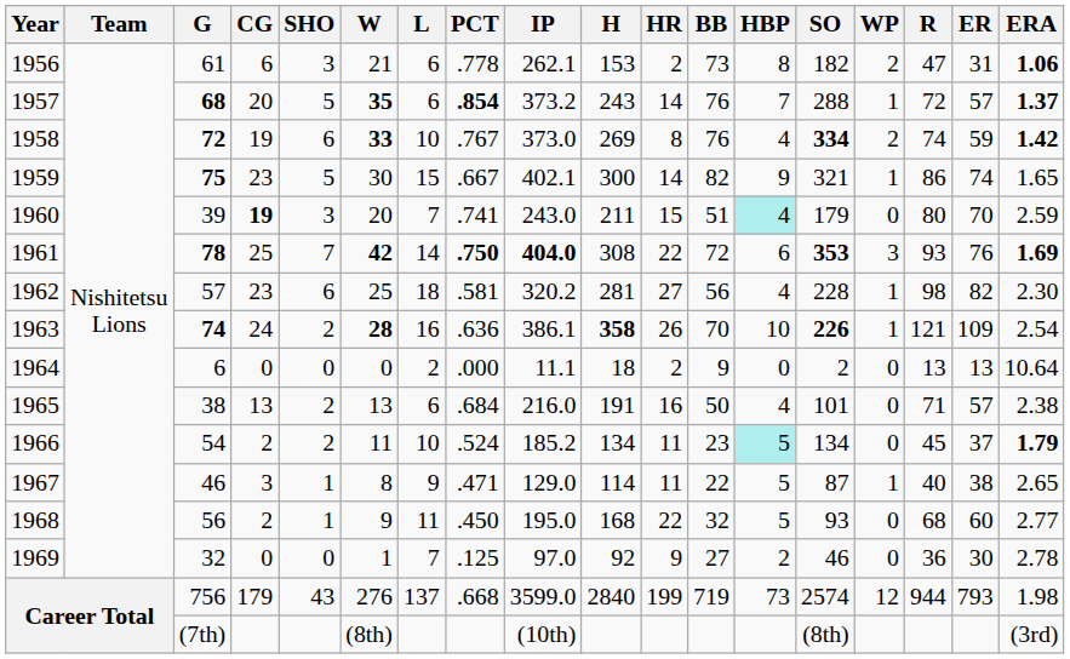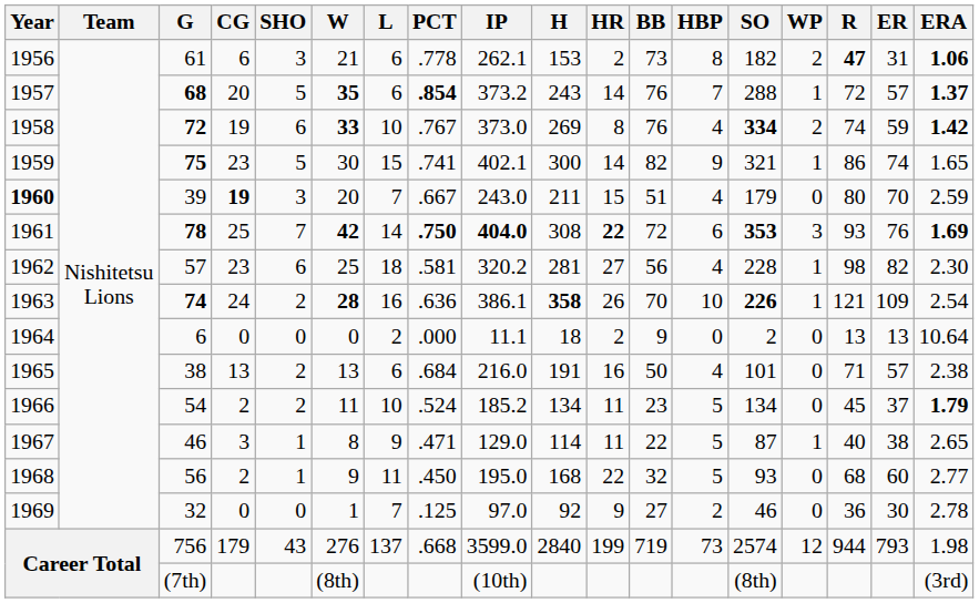 <table class="wikitable" style="text-align:right;">
 <tr>
 <th>Year</th>
 <th>Team</th>
 <th>G</th>
 <th>CG</th>
 <th>SHO</th>
 <th>W</th>
 <th>L</th>
 <th>PCT</th>
 <th>IP</th>
 <th>H</th>
 <th>HR</th>
 <th>BB</th>
 <th>HBP</th>
 <th>SO</th>
 <th>WP</th>
 <th>R</th>
 <th>ER</th>
 <th>ERA</th>
 </tr>
 <tr>
 <td>1956</td>
 <td rowspan="14" style="text-align:center;">Nishitetsu <br>Lions</td>
 <td>61</td>
 <td>6</td>
 <td>3</td>
 <td>21</td>
 <td>6</td>
 <td>.778</td>
 <td>262.1</td>
 <td>153</td>
 <td>2</td>
 <td>73</td>
 <td>8</td>
 <td>182</td>
 <td>2</td>
-<td>47</td>
+<td><strong>47</strong></td>
 <td>31</td>
 <td><strong>1.06</strong></td>
 </tr>
 <tr>
 <td>1957</td>
 <td><strong>68</strong></td>
 <td>20</td>
 <td>5</td>
 <td><strong>35</strong></td>
 <td>6</td>
 <td><strong>.854</strong></td>
 <td>373.2</td>
 <td>243</td>
 <td>14</td>
 <td>76</td>
 <td>7</td>
 <td>288</td>
 <td>1</td>
 <td>72</td>
 <td>57</td>
 <td><strong>1.37</strong></td>
 </tr>
 <tr>
 <td>1958</td>
 <td><strong>72</strong></td>
 <td>19</td>
 <td>6</td>
 <td><strong>33</strong></td>
 <td>10</td>
 <td>.767</td>
 <td>373.0</td>
 <td>269</td>
 <td>8</td>
 <td>76</td>
 <td>4</td>
 <td><strong>334</strong></td>
 <td>2</td>
 <td>74</td>
 <td>59</td>
 <td><strong>1.42</strong></td>
 </tr>
 <tr>
 <td>1959</td>
 <td><strong>75</strong></td>
 <td>23</td>
 <td>5</td>
 <td>30</td>
 <td>15</td>
-<td>.667</td>
+<td>.741</td>
 <td>402.1</td>
 <td>300</td>
 <td>14</td>
 <td>82</td>
 <td>9</td>
 <td>321</td>
 <td>1</td>
 <td>86</td>
 <td>74</td>
 <td>1.65</td>
 </tr>
 <tr>
-<td>1960</td>
+<td><strong>1960</strong></td>
 <td>39</td>
 <td><strong>19</strong></td>
 <td>3</td>
 <td>20</td>
 <td>7</td>
-<td>.741</td>
+<td>.667</td>
 <td>243.0</td>
 <td>211</td>
 <td>15</td>
 <td>51</td>
-<td style="background: paleturquoise;">4</td>
+<td>4</td>
 <td>179</td>
 <td>0</td>
 <td>80</td>
 <td>70</td>
 <td>2.59</td>
 </tr>
 <tr>
 <td>1961</td>
 <td><strong>78</strong></td>
 <td>25</td>
 <td>7</td>
 <td><strong>42</strong></td>
 <td>14</td>
 <td><strong>.750</strong></td>
 <td><strong>404.0</strong></td>
 <td>308</td>
-<td>22</td>
+<td><strong>22</strong></td>
 <td>72</td>
 <td>6</td>
 <td><strong>353</strong></td>
 <td>3</td>
 <td>93</td>
 <td>76</td>
 <td><strong>1.69</strong></td>
 </tr>
 <tr>
 <td>1962</td>
 <td>57</td>
 <td>23</td>
 <td>6</td>
 <td>25</td>
 <td>18</td>
 <td>.581</td>
 <td>320.2</td>
 <td>281</td>
 <td>27</td>
 <td>56</td>
 <td>4</td>
 <td>228</td>
 <td>1</td>
 <td>98</td>
 <td>82</td>
 <td>2.30</td>
 </tr>
 <tr>
 <td>1963</td>
 <td><strong>74</strong></td>
 <td>24</td>
 <td>2</td>
 <td><strong>28</strong></td>
 <td>16</td>
 <td>.636</td>
 <td>386.1</td>
 <td><strong>358</strong></td>
 <td>26</td>
 <td>70</td>
 <td>10</td>
 <td><strong>226</strong></td>
 <td>1</td>
 <td>121</td>
 <td>109</td>
 <td>2.54</td>
 </tr>
 <tr>
 <td>1964</td>
 <td>6</td>
 <td>0</td>
 <td>0</td>
 <td>0</td>
 <td>2</td>
 <td>.000</td>
 <td>11.1</td>
 <td>18</td>
 <td>2</td>
 <td>9</td>
 <td>0</td>
 <td>2</td>
 <td>0</td>
 <td>13</td>
 <td>13</td>
 <td>10.64</td>
 </tr>
 <tr>
 <td>1965</td>
 <td>38</td>
 <td>13</td>
 <td>2</td>
 <td>13</td>
 <td>6</td>
 <td>.684</td>
 <td>216.0</td>
 <td>191</td>
 <td>16</td>
 <td>50</td>
 <td>4</td>
 <td>101</td>
 <td>0</td>
 <td>71</td>
 <td>57</td>
 <td>2.38</td>
 </tr>
 <tr>
 <td>1966</td>
 <td>54</td>
 <td>2</td>
 <td>2</td>
 <td>11</td>
 <td>10</td>
 <td>.524</td>
 <td>185.2</td>
 <td>134</td>
 <td>11</td>
 <td>23</td>
-<td style="background: paleturquoise;">5</td>
+<td>5</td>
 <td>134</td>
 <td>0</td>
 <td>45</td>
 <td>37</td>
 <td><strong>1.79</strong></td>
 </tr>
 <tr>
 <td>1967</td>
 <td>46</td>
 <td>3</td>
 <td>1</td>
 <td>8</td>
 <td>9</td>
 <td>.471</td>
 <td>129.0</td>
 <td>114</td>
 <td>11</td>
 <td>22</td>
 <td>5</td>
 <td>87</td>
 <td>1</td>
 <td>40</td>
 <td>38</td>
 <td>2.65</td>
 </tr>
 <tr>
 <td>1968</td>
 <td>56</td>
 <td>2</td>
 <td>1</td>
 <td>9</td>
 <td>11</td>
 <td>.450</td>
 <td>195.0</td>
 <td>168</td>
 <td>22</td>
 <td>32</td>
 <td>5</td>
 <td>93</td>
 <td>0</td>
 <td>68</td>
 <td>60</td>
 <td>2.77</td>
 </tr>
 <tr>
 <td>1969</td>
 <td>32</td>
 <td>0</td>
 <td>0</td>
 <td>1</td>
 <td>7</td>
 <td>.125</td>
 <td>97.0</td>
 <td>92</td>
 <td>9</td>
 <td>27</td>
 <td>2</td>
 <td>46</td>
 <td>0</td>
 <td>36</td>
 <td>30</td>
 <td>2.78</td>
 </tr>
 <tr>
 <th rowspan="2" colspan="2">Career Total</th>
 <td>756</td>
 <td>179</td>
 <td>43</td>
 <td>276</td>
 <td>137</td>
 <td>.668</td>
 <td>3599.0</td>
 <td>2840</td>
 <td>199</td>
 <td>719</td>
 <td>73</td>
 <td>2574</td>
 <td>12</td>
 <td>944</td>
 <td>793</td>
 <td>1.98</td>
 </tr>
 <tr>
 <td>(7th)</td>
 <td></td>
 <td></td>
 <td>(8th)</td>
 <td></td>
 <td></td>
 <td>(10th)</td>
 <td></td>
 <td></td>
 <td></td>
 <td></td>
 <td>(8th)</td>
 <td></td>
 <td></td>
 <td></td>
 <td>(3rd)</td>
 </tr>
 </table>
